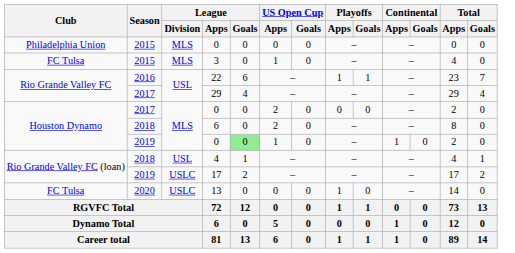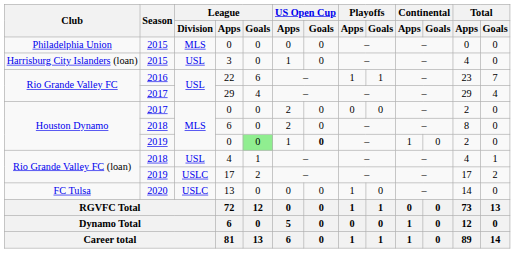 <table class="wikitable" style="text-align: center">
 <tr>
 <th rowspan="2">Club</th>
 <th rowspan="2">Season</th>
 <th colspan="3">League</th>
 <th colspan="2"><a href='#'>US Open Cup</a></th>
 <th colspan="2">Playoffs</th>
 <th colspan="2">Continental</th>
 <th colspan="2">Total</th>
 </tr>
 <tr>
 <th>Division</th>
 <th>Apps</th>
 <th>Goals</th>
 <th>Apps</th>
 <th>Goals</th>
 <th>Apps</th>
 <th>Goals</th>
 <th>Apps</th>
 <th>Goals</th>
 <th>Apps</th>
 <th>Goals</th>
 </tr>
 <tr>
 <td><a href='#'>Philadelphia Union</a></td>
 <td><a href='#'>2015</a></td>
 <td><a href='#'>MLS</a></td>
 <td>0</td>
 <td>0</td>
 <td>0</td>
 <td>0</td>
 <td colspan="2">–</td>
 <td colspan="2">–</td>
 <td>0</td>
 <td>0</td>
 </tr>
 <tr>
-<td><a href='#'>FC Tulsa</a></td>
+<td><a href='#'>Harrisburg City Islanders</a> (loan)</td>
 <td><a href='#'>2015</a></td>
-<td><a href='#'>MLS</a></td>
+<td><a href='#'>USL</a></td>
 <td>3</td>
 <td>0</td>
 <td>1</td>
 <td>0</td>
 <td colspan="2">–</td>
 <td colspan="2">–</td>
 <td>4</td>
 <td>0</td>
 </tr>
 <tr>
 <td rowspan="2"><a href='#'>Rio Grande Valley FC</a></td>
 <td><a href='#'>2016</a></td>
 <td rowspan="2"><a href='#'>USL</a></td>
 <td>22</td>
 <td>6</td>
 <td colspan="2">–</td>
 <td>1</td>
 <td>1</td>
 <td colspan="2">–</td>
 <td>23</td>
 <td>7</td>
 </tr>
 <tr>
 <td><a href='#'>2017</a></td>
 <td>29</td>
 <td>4</td>
 <td colspan="2">–</td>
 <td colspan="2">–</td>
 <td colspan="2">–</td>
 <td>29</td>
 <td>4</td>
 </tr>
 <tr>
 <td rowspan="3"><a href='#'>Houston Dynamo</a></td>
 <td><a href='#'>2017</a></td>
 <td rowspan="3"><a href='#'>MLS</a></td>
 <td>0</td>
 <td>0</td>
 <td>2</td>
 <td>0</td>
 <td>0</td>
 <td>0</td>
 <td colspan="2">–</td>
 <td>2</td>
 <td>0</td>
 </tr>
 <tr>
 <td><a href='#'>2018</a></td>
 <td>6</td>
 <td>0</td>
 <td>2</td>
 <td>0</td>
 <td colspan="2">–</td>
 <td colspan="2">–</td>
 <td>8</td>
 <td>0</td>
 </tr>
 <tr>
 <td><a href='#'>2019</a></td>
 <td>0</td>
 <td style="background: lightgreen;">0</td>
 <td>1</td>
-<td>0</td>
+<td><strong>0</strong></td>
 <td colspan="2">–</td>
 <td>1</td>
 <td>0</td>
 <td>2</td>
 <td>0</td>
 </tr>
 <tr>
 <td rowspan="2"><a href='#'>Rio Grande Valley FC</a> (loan)</td>
 <td><a href='#'>2018</a></td>
 <td><a href='#'>USL</a></td>
 <td>4</td>
 <td>1</td>
 <td colspan="2">–</td>
 <td colspan="2">–</td>
 <td colspan="2">–</td>
 <td>4</td>
 <td>1</td>
 </tr>
 <tr>
 <td><a href='#'>2019</a></td>
 <td><a href='#'>USLC</a></td>
 <td>17</td>
 <td>2</td>
 <td colspan="2">–</td>
 <td colspan="2">–</td>
 <td colspan="2">–</td>
 <td>17</td>
 <td>2</td>
 </tr>
 <tr>
 <td><a href='#'>FC Tulsa</a></td>
 <td><a href='#'>2020</a></td>
 <td><a href='#'>USLC</a></td>
 <td>13</td>
 <td>0</td>
 <td>0</td>
 <td>0</td>
 <td>1</td>
 <td>0</td>
 <td colspan="2">–</td>
 <td>14</td>
 <td>0</td>
 </tr>
 <tr>
 <th colspan="3">RGVFC Total</th>
 <th>72</th>
 <th>12</th>
 <th>0</th>
 <th>0</th>
 <th>1</th>
 <th>1</th>
 <th>0</th>
 <th>0</th>
 <th>73</th>
 <th>13</th>
 </tr>
 <tr>
 <th colspan="3">Dynamo Total</th>
 <th>6</th>
 <th>0</th>
 <th>5</th>
 <th>0</th>
 <th>0</th>
 <th>0</th>
 <th>1</th>
 <th>0</th>
 <th>12</th>
 <th>0</th>
 </tr>
 <tr>
 <th colspan="3">Career total</th>
 <th>81</th>
 <th>13</th>
 <th>6</th>
 <th>0</th>
 <th>1</th>
 <th>1</th>
 <th>1</th>
 <th>0</th>
 <th>89</th>
 <th>14</th>
 </tr>
 </table>
